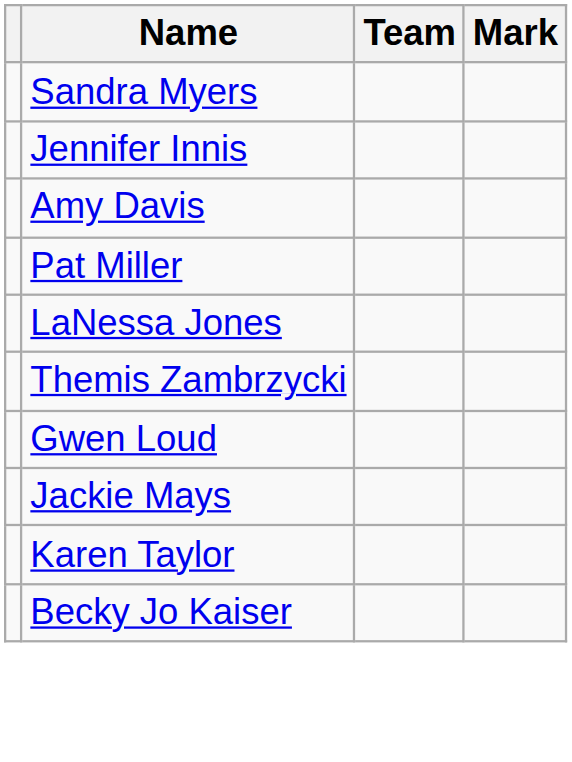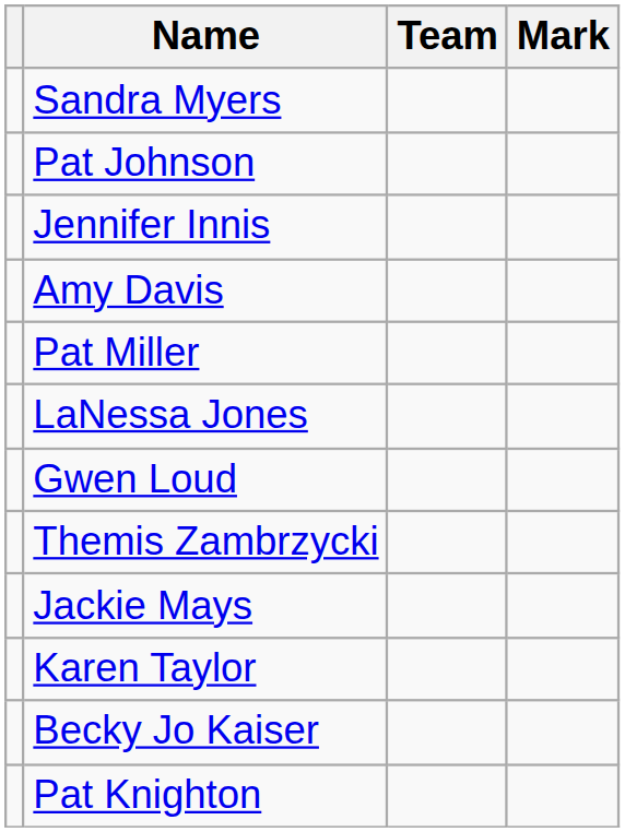 <table class=wikitable>
 <tr>
 <th></th>
 <th>Name</th>
 <th>Team</th>
 <th>Mark</th>
 </tr>
 <tr>
 <td></td>
 <td><a href='#'>Sandra Myers</a></td>
+<td></td>
+<td></td>
+</tr>
+<tr>
+<td></td>
+<td><a href='#'>Pat Johnson</a></td>
 <td></td>
 <td></td>
 </tr>
 <tr>
 <td></td>
 <td><a href='#'>Jennifer Innis</a></td>
 <td></td>
 <td></td>
 </tr>
 <tr>
 <td></td>
 <td><a href='#'>Amy Davis</a></td>
 <td></td>
 <td></td>
 </tr>
 <tr>
 <td></td>
 <td><a href='#'>Pat Miller</a></td>
 <td></td>
 <td></td>
 </tr>
 <tr>
 <td></td>
 <td><a href='#'>LaNessa Jones</a></td>
 <td></td>
 <td></td>
 </tr>
 <tr>
 <td></td>
-<td><a href='#'>Themis Zambrzycki</a></td>
+<td><a href='#'>Gwen Loud</a></td>
 <td></td>
 <td></td>
 </tr>
 <tr>
 <td></td>
-<td><a href='#'>Gwen Loud</a></td>
+<td><a href='#'>Themis Zambrzycki</a></td>
 <td></td>
 <td></td>
 </tr>
 <tr>
 <td></td>
 <td><a href='#'>Jackie Mays</a></td>
 <td></td>
 <td></td>
 </tr>
 <tr>
 <td></td>
 <td><a href='#'>Karen Taylor</a></td>
 <td></td>
 <td></td>
 </tr>
 <tr>
 <td></td>
 <td><a href='#'>Becky Jo Kaiser</a></td>
 <td></td>
 <td></td>
 </tr>
+<tr>
+<td></td>
+<td><a href='#'>Pat Knighton</a></td>
+<td></td>
+<td></td>
+</tr>
 </table>
